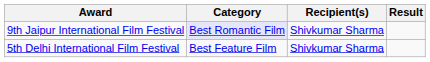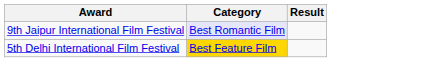 <table class="wikitable sortable">
 <tr>
 <th>Award</th>
 <th>Category</th>
-<th>Recipient(s)</th>
 <th>Result</th>
 </tr>
 <tr>
 <td rowspan="1"><a href='#'>9th Jaipur International Film Festival</a></td>
 <td style="background: lavender;"><a href='#'>Best Romantic Film</a></td>
-<td><a href='#'>Shivkumar Sharma</a></td>
 <td></td>
 </tr>
 <tr>
 <td rowspan="1"><a href='#'>5th Delhi International Film Festival</a></td>
-<td><a href='#'>Best Feature Film</a></td>
-<td><a href='#'>Shivkumar Sharma</a></td>
+<td style="background: gold;"><a href='#'>Best Feature Film</a></td>
 <td></td>
 </tr>
 </table>
